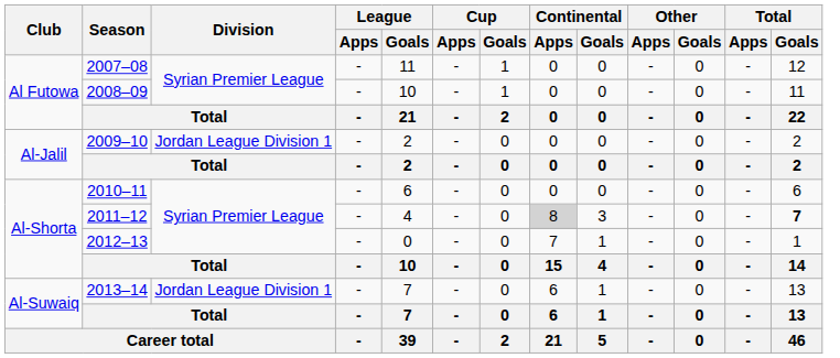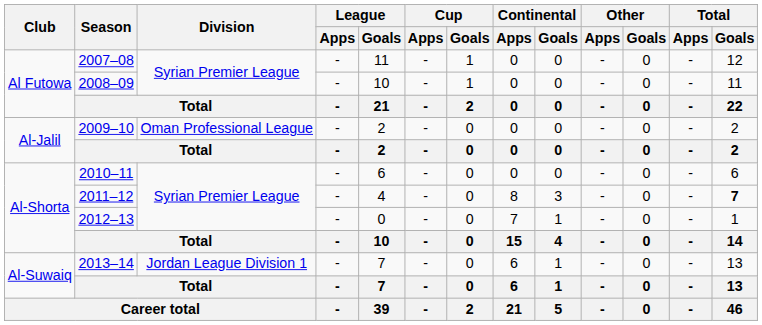 <table class="wikitable" style="text-align: center;">
 <tr>
 <th rowspan="2">Club</th>
 <th rowspan="2">Season</th>
 <th rowspan="2">Division</th>
 <th colspan="2">League</th>
 <th colspan="2">Cup</th>
 <th colspan="2">Continental</th>
 <th colspan="2">Other</th>
 <th colspan="2">Total</th>
 </tr>
 <tr>
 <th>Apps</th>
 <th>Goals</th>
 <th>Apps</th>
 <th>Goals</th>
 <th>Apps</th>
 <th>Goals</th>
 <th>Apps</th>
 <th>Goals</th>
 <th>Apps</th>
 <th>Goals</th>
 </tr>
 <tr>
 <td rowspan="3"><a href='#'>Al Futowa</a></td>
 <td><a href='#'>2007–08</a></td>
 <td rowspan="2"><a href='#'>Syrian Premier League</a></td>
 <td>-</td>
 <td>11</td>
 <td>-</td>
 <td>1</td>
 <td>0</td>
 <td>0</td>
 <td>-</td>
 <td>0</td>
 <td>-</td>
 <td>12</td>
 </tr>
 <tr>
 <td><a href='#'>2008–09</a></td>
 <td>-</td>
 <td>10</td>
 <td>-</td>
 <td>1</td>
 <td>0</td>
 <td>0</td>
 <td>-</td>
 <td>0</td>
 <td>-</td>
 <td>11</td>
 </tr>
 <tr>
 <th colspan="2">Total</th>
 <th>-</th>
 <th>21</th>
 <th>-</th>
 <th>2</th>
 <th>0</th>
 <th>0</th>
 <th>-</th>
 <th>0</th>
 <th>-</th>
 <th>22</th>
 </tr>
 <tr>
 <td rowspan="2"><a href='#'>Al-Jalil</a></td>
 <td><a href='#'>2009–10</a></td>
-<td rowspan="1"><a href='#'>Jordan League Division 1</a></td>
+<td rowspan="1"><a href='#'>Oman Professional League</a></td>
 <td>-</td>
 <td>2</td>
 <td>-</td>
 <td>0</td>
 <td>0</td>
 <td>0</td>
 <td>-</td>
 <td>0</td>
 <td>-</td>
 <td>2</td>
 </tr>
 <tr>
 <th colspan="2">Total</th>
 <th>-</th>
 <th>2</th>
 <th>-</th>
 <th>0</th>
 <th>0</th>
 <th>0</th>
 <th>-</th>
 <th>0</th>
 <th>-</th>
 <th>2</th>
 </tr>
 <tr>
 <td rowspan="4"><a href='#'>Al-Shorta</a></td>
 <td><a href='#'>2010–11</a></td>
 <td rowspan="3"><a href='#'>Syrian Premier League</a></td>
 <td>-</td>
 <td>6</td>
 <td>-</td>
 <td>0</td>
 <td>0</td>
 <td>0</td>
 <td>-</td>
 <td>0</td>
 <td>-</td>
 <td>6</td>
 </tr>
 <tr>
 <td><a href='#'>2011–12</a></td>
 <td>-</td>
 <td>4</td>
 <td>-</td>
 <td>0</td>
-<td style="background: lightgrey;">8</td>
+<td>8</td>
 <td>3</td>
 <td>-</td>
 <td>0</td>
 <td>-</td>
 <td><strong>7</strong></td>
 </tr>
 <tr>
 <td><a href='#'>2012–13</a></td>
 <td>-</td>
 <td>0</td>
 <td>-</td>
 <td>0</td>
 <td>7</td>
 <td>1</td>
 <td>-</td>
 <td>0</td>
 <td>-</td>
 <td>1</td>
 </tr>
 <tr>
 <th colspan="2">Total</th>
 <th>-</th>
 <th>10</th>
 <th>-</th>
 <th>0</th>
 <th>15</th>
 <th>4</th>
 <th>-</th>
 <th>0</th>
 <th>-</th>
 <th>14</th>
 </tr>
 <tr>
 <td rowspan="2"><a href='#'>Al-Suwaiq</a></td>
 <td><a href='#'>2013–14</a></td>
 <td rowspan="1"><a href='#'>Jordan League Division 1</a></td>
 <td>-</td>
 <td>7</td>
 <td>-</td>
 <td>0</td>
 <td>6</td>
 <td>1</td>
 <td>-</td>
 <td>0</td>
 <td>-</td>
 <td>13</td>
 </tr>
 <tr>
 <th colspan="2">Total</th>
 <th>-</th>
 <th>7</th>
 <th>-</th>
 <th>0</th>
 <th>6</th>
 <th>1</th>
 <th>-</th>
 <th>0</th>
 <th>-</th>
 <th>13</th>
 </tr>
 <tr>
 <th colspan="3">Career total</th>
 <th>-</th>
 <th>39</th>
 <th>-</th>
 <th>2</th>
 <th>21</th>
 <th>5</th>
 <th>-</th>
 <th>0</th>
 <th>-</th>
 <th>46</th>
 </tr>
 </table>
